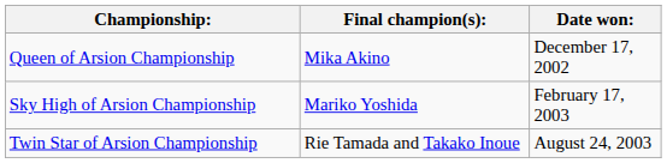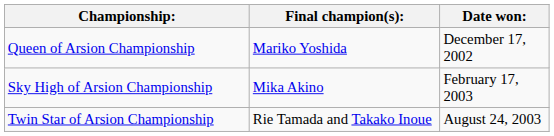 <table class="wikitable" width=95%>
 <tr>
 <th width=45%>Championship:</th>
 <th width=35%>Final champion(s):</th>
 <th width=20%>Date won:</th>
 </tr>
 <tr>
 <td><a href='#'>Queen of Arsion Championship</a></td>
-<td><a href='#'>Mika Akino</a></td>
+<td><a href='#'>Mariko Yoshida</a></td>
 <td>December 17, 2002</td>
 </tr>
 <tr>
 <td><a href='#'>Sky High of Arsion Championship</a></td>
-<td><a href='#'>Mariko Yoshida</a></td>
+<td><a href='#'>Mika Akino</a></td>
 <td>February 17, 2003</td>
 </tr>
 <tr>
 <td><a href='#'>Twin Star of Arsion Championship</a></td>
 <td>Rie Tamada and <a href='#'>Takako Inoue</a></td>
 <td>August 24, 2003</td>
 </tr>
 </table>
